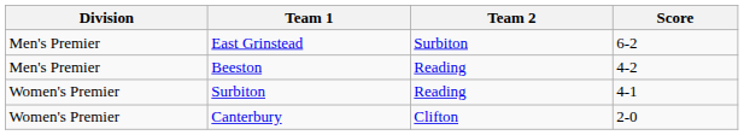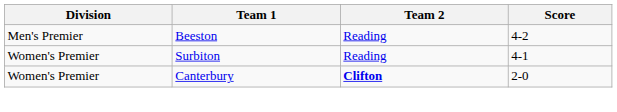 <table class="wikitable" style="font-size: 100%">
 <tr>
 <th width=200>Division</th>
 <th width=200>Team 1</th>
 <th width=200>Team 2</th>
 <th width=120>Score</th>
-</tr>
-<tr>
-<td>Men's Premier</td>
-<td><a href='#'>East Grinstead</a></td>
-<td><a href='#'>Surbiton</a></td>
-<td>6-2</td>
 </tr>
 <tr>
 <td>Men's Premier</td>
 <td><a href='#'>Beeston</a></td>
 <td><a href='#'>Reading</a></td>
 <td>4-2</td>
 </tr>
 <tr>
 <td>Women's Premier</td>
 <td><a href='#'>Surbiton</a></td>
 <td><a href='#'>Reading</a></td>
 <td>4-1</td>
 </tr>
 <tr>
 <td>Women's Premier</td>
 <td><a href='#'>Canterbury</a></td>
-<td><a href='#'>Clifton</a></td>
+<td><strong><a href='#'>Clifton</a></strong></td>
 <td>2-0</td>
 </tr>
 </table>
